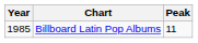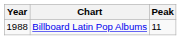 <table class="wikitable">
 <tr>
 <th>Year</th>
 <th>Chart</th>
 <th>Peak</th>
 </tr>
 <tr>
-<td>1985</td>
+<td>1988</td>
 <td><a href='#'>Billboard Latin Pop Albums</a></td>
 <td>11</td>
 </tr>
 </table>
